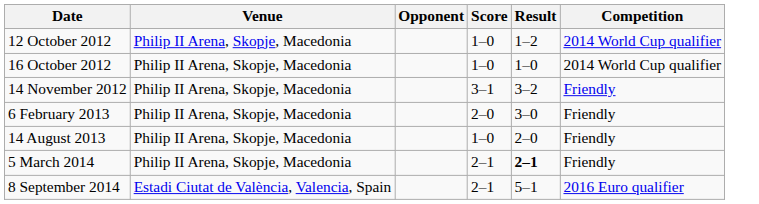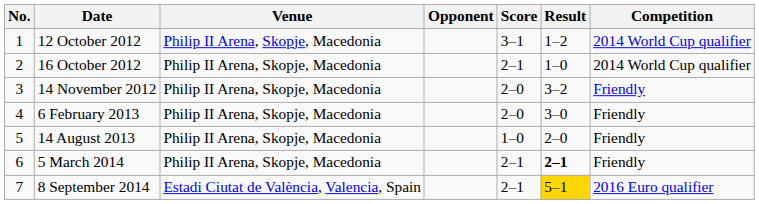 <table class="wikitable sortable">
 <tr>
+<th scope="col">No.</th>
 <th scope="col">Date</th>
 <th scope="col">Venue</th>
 <th scope="col">Opponent</th>
 <th scope="col">Score</th>
 <th scope="col">Result</th>
 <th scope="col">Competition</th>
 </tr>
 <tr>
+<td align=center>1</td>
 <td>12 October 2012</td>
 <td><a href='#'>Philip II Arena</a>, <a href='#'>Skopje</a>, Macedonia</td>
 <td></td>
-<td>1–0</td>
+<td>3–1</td>
 <td>1–2</td>
 <td><a href='#'>2014 World Cup qualifier</a></td>
 </tr>
 <tr>
+<td align=center>2</td>
 <td>16 October 2012</td>
 <td>Philip II Arena, Skopje, Macedonia</td>
 <td></td>
-<td>1–0</td>
+<td>2–1</td>
 <td>1–0</td>
 <td>2014 World Cup qualifier</td>
 </tr>
 <tr>
+<td align=center>3</td>
 <td>14 November 2012</td>
 <td>Philip II Arena, Skopje, Macedonia</td>
 <td></td>
-<td>3–1</td>
+<td>2–0</td>
 <td>3–2</td>
 <td><a href='#'>Friendly</a></td>
 </tr>
 <tr>
+<td align=center>4</td>
 <td>6 February 2013</td>
 <td>Philip II Arena, Skopje, Macedonia</td>
 <td></td>
 <td>2–0</td>
 <td>3–0</td>
 <td>Friendly</td>
 </tr>
 <tr>
+<td align=center>5</td>
 <td>14 August 2013</td>
 <td>Philip II Arena, Skopje, Macedonia</td>
 <td></td>
 <td>1–0</td>
 <td>2–0</td>
 <td>Friendly</td>
 </tr>
 <tr>
+<td align=center>6</td>
 <td>5 March 2014</td>
 <td>Philip II Arena, Skopje, Macedonia</td>
 <td></td>
 <td>2–1</td>
 <td><strong>2–1</strong></td>
 <td>Friendly</td>
 </tr>
 <tr>
+<td align=center>7</td>
 <td>8 September 2014</td>
 <td><a href='#'>Estadi Ciutat de València</a>, <a href='#'>Valencia</a>, Spain</td>
 <td></td>
 <td>2–1</td>
-<td>5–1</td>
+<td style="background: gold;">5–1</td>
 <td><a href='#'>2016 Euro qualifier</a></td>
 </tr>
 </table>
